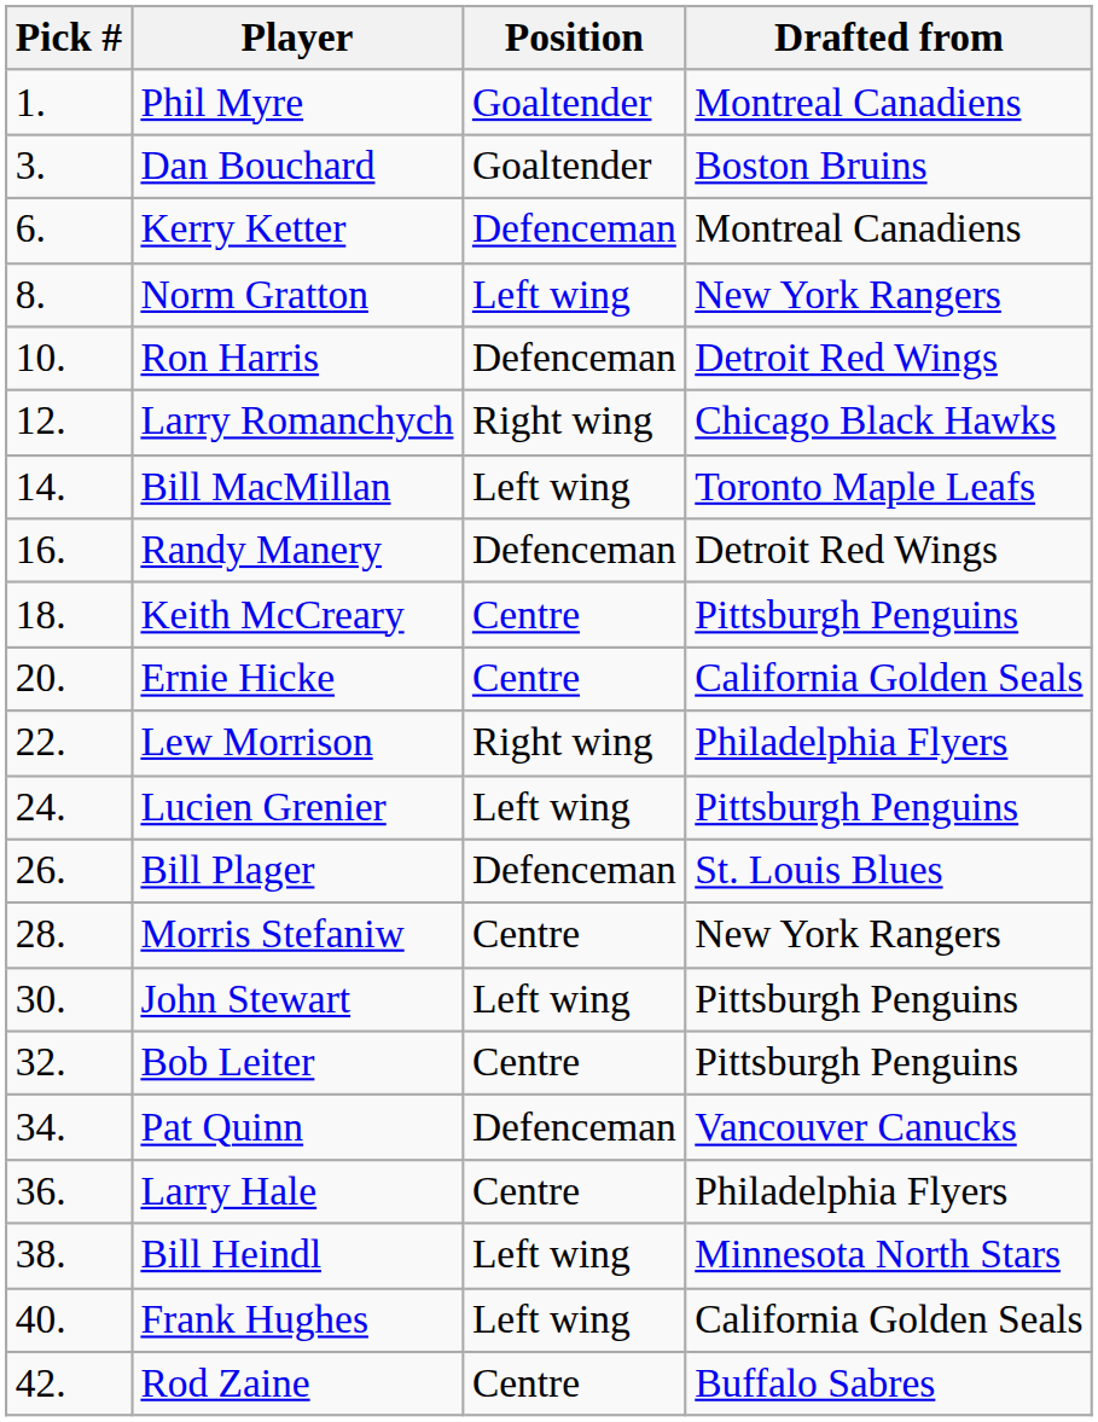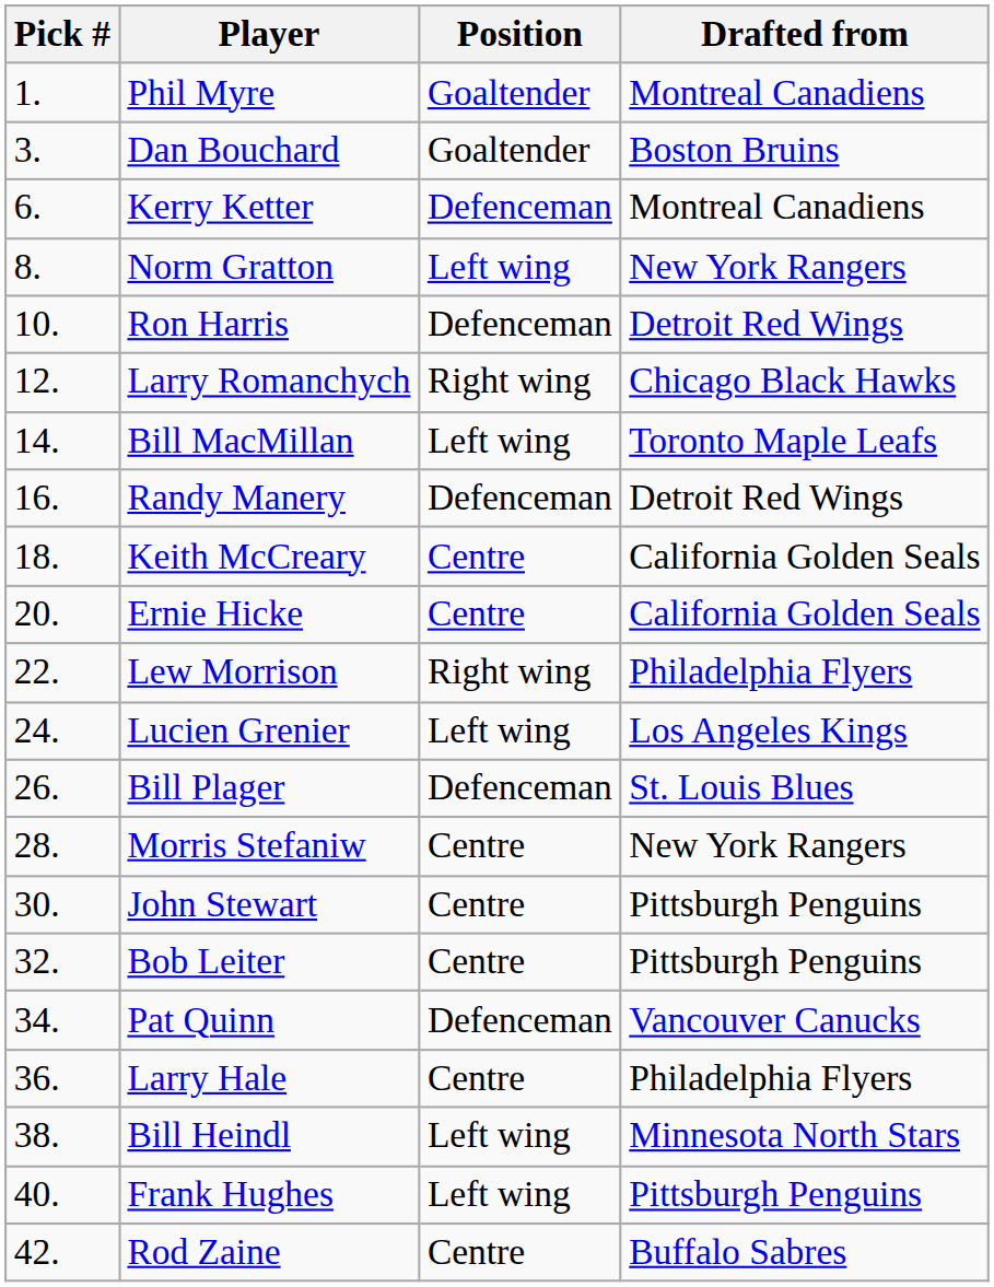 <table class="wikitable">
 <tr>
 <th>Pick #</th>
 <th>Player</th>
 <th>Position</th>
 <th>Drafted from</th>
 </tr>
 <tr>
 <td>1.</td>
 <td><a href='#'>Phil Myre</a></td>
 <td><a href='#'>Goaltender</a></td>
 <td><a href='#'>Montreal Canadiens</a></td>
 </tr>
 <tr>
 <td>3.</td>
 <td><a href='#'>Dan Bouchard</a></td>
 <td>Goaltender</td>
 <td><a href='#'>Boston Bruins</a></td>
 </tr>
 <tr>
 <td>6.</td>
 <td><a href='#'>Kerry Ketter</a></td>
 <td><a href='#'>Defenceman</a></td>
 <td>Montreal Canadiens</td>
 </tr>
 <tr>
 <td>8.</td>
 <td><a href='#'>Norm Gratton</a></td>
 <td><a href='#'>Left wing</a></td>
 <td><a href='#'>New York Rangers</a></td>
 </tr>
 <tr>
 <td>10.</td>
 <td><a href='#'>Ron Harris</a></td>
 <td>Defenceman</td>
 <td><a href='#'>Detroit Red Wings</a></td>
 </tr>
 <tr>
 <td>12.</td>
 <td><a href='#'>Larry Romanchych</a></td>
 <td>Right wing</td>
 <td><a href='#'>Chicago Black Hawks</a></td>
 </tr>
 <tr>
 <td>14.</td>
 <td><a href='#'>Bill MacMillan</a></td>
 <td>Left wing</td>
 <td><a href='#'>Toronto Maple Leafs</a></td>
 </tr>
 <tr>
 <td>16.</td>
 <td><a href='#'>Randy Manery</a></td>
 <td>Defenceman</td>
 <td>Detroit Red Wings</td>
 </tr>
 <tr>
 <td>18.</td>
 <td><a href='#'>Keith McCreary</a></td>
 <td><a href='#'>Centre</a></td>
-<td><a href='#'>Pittsburgh Penguins</a></td>
+<td>California Golden Seals</td>
 </tr>
 <tr>
 <td>20.</td>
 <td><a href='#'>Ernie Hicke</a></td>
 <td><a href='#'>Centre</a></td>
 <td><a href='#'>California Golden Seals</a></td>
 </tr>
 <tr>
 <td>22.</td>
 <td><a href='#'>Lew Morrison</a></td>
 <td>Right wing</td>
 <td><a href='#'>Philadelphia Flyers</a></td>
 </tr>
 <tr>
 <td>24.</td>
 <td><a href='#'>Lucien Grenier</a></td>
 <td>Left wing</td>
-<td><a href='#'>Pittsburgh Penguins</a></td>
+<td><a href='#'>Los Angeles Kings</a></td>
 </tr>
 <tr>
 <td>26.</td>
 <td><a href='#'>Bill Plager</a></td>
 <td>Defenceman</td>
 <td><a href='#'>St. Louis Blues</a></td>
 </tr>
 <tr>
 <td>28.</td>
 <td><a href='#'>Morris Stefaniw</a></td>
 <td>Centre</td>
 <td>New York Rangers</td>
 </tr>
 <tr>
 <td>30.</td>
 <td><a href='#'>John Stewart</a></td>
-<td>Left wing</td>
+<td>Centre</td>
 <td>Pittsburgh Penguins</td>
 </tr>
 <tr>
 <td>32.</td>
 <td><a href='#'>Bob Leiter</a></td>
 <td>Centre</td>
 <td>Pittsburgh Penguins</td>
 </tr>
 <tr>
 <td>34.</td>
 <td><a href='#'>Pat Quinn</a></td>
 <td>Defenceman</td>
 <td><a href='#'>Vancouver Canucks</a></td>
 </tr>
 <tr>
 <td>36.</td>
 <td><a href='#'>Larry Hale</a></td>
 <td>Centre</td>
 <td>Philadelphia Flyers</td>
 </tr>
 <tr>
 <td>38.</td>
 <td><a href='#'>Bill Heindl</a></td>
 <td>Left wing</td>
 <td><a href='#'>Minnesota North Stars</a></td>
 </tr>
 <tr>
 <td>40.</td>
 <td><a href='#'>Frank Hughes</a></td>
 <td>Left wing</td>
-<td>California Golden Seals</td>
+<td><a href='#'>Pittsburgh Penguins</a></td>
 </tr>
 <tr>
 <td>42.</td>
 <td><a href='#'>Rod Zaine</a></td>
 <td>Centre</td>
 <td><a href='#'>Buffalo Sabres</a></td>
 </tr>
 </table>
